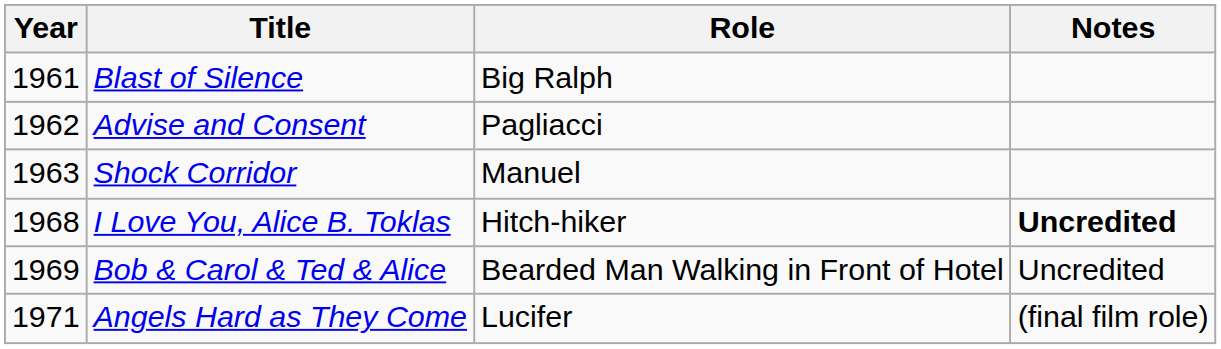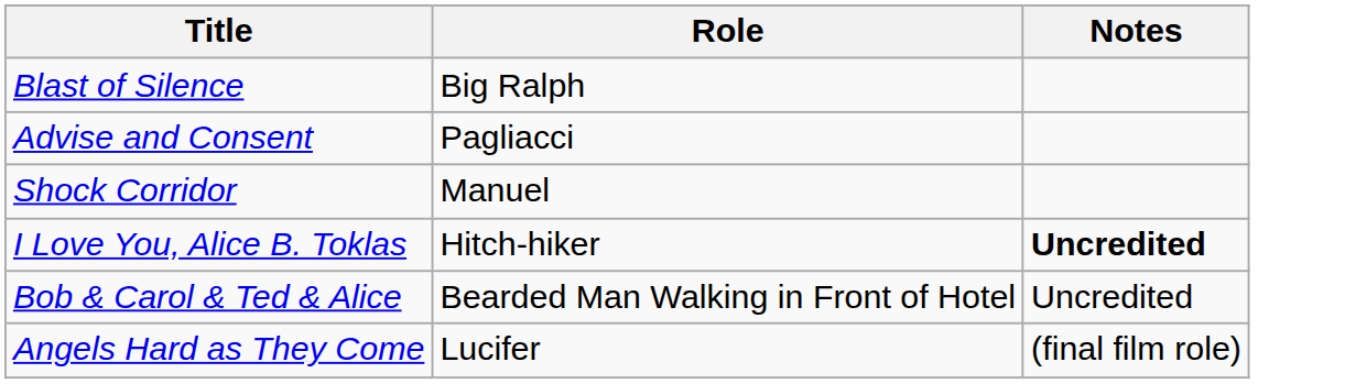 <table class="wikitable">
 <tr>
-<th>Year</th>
 <th>Title</th>
 <th>Role</th>
 <th>Notes</th>
 </tr>
 <tr>
-<td>1961</td>
 <td><em><a href='#'>Blast of Silence</a></em></td>
 <td>Big Ralph</td>
 <td></td>
 </tr>
 <tr>
-<td>1962</td>
 <td><em><a href='#'>Advise and Consent</a></em></td>
 <td>Pagliacci</td>
 <td></td>
 </tr>
 <tr>
-<td>1963</td>
 <td><em><a href='#'>Shock Corridor</a></em></td>
 <td>Manuel</td>
 <td></td>
 </tr>
 <tr>
-<td>1968</td>
 <td><em><a href='#'>I Love You, Alice B. Toklas</a></em></td>
 <td>Hitch-hiker</td>
 <td><strong>Uncredited</strong></td>
 </tr>
 <tr>
-<td>1969</td>
 <td><em><a href='#'>Bob & Carol & Ted & Alice</a></em></td>
 <td>Bearded Man Walking in Front of Hotel</td>
 <td>Uncredited</td>
 </tr>
 <tr>
-<td>1971</td>
 <td><em><a href='#'>Angels Hard as They Come</a></em></td>
 <td>Lucifer</td>
 <td>(final film role)</td>
 </tr>
 </table>
